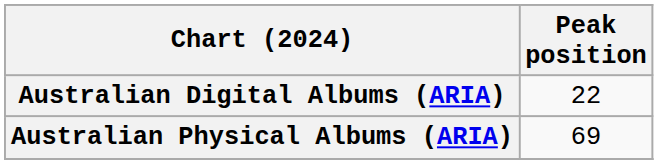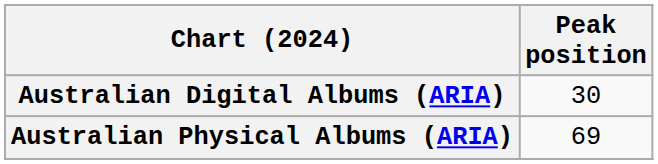 <table class="wikitable sortable plainrowheaders" style="text-align:center">
 <tr>
 <th scope="col">Chart (2024)</th>
 <th scope="col">Peak<br>position</th>
 </tr>
 <tr>
 <th scope="row">Australian Digital Albums (<a href='#'>ARIA</a>)</th>
-<td>22</td>
+<td>30</td>
 </tr>
 <tr>
 <th scope="row">Australian Physical Albums (<a href='#'>ARIA</a>)</th>
 <td>69</td>
 </tr>
 <tr>
 </tr>
 <tr>
 </tr>
 <tr>
 </tr>
 <tr>
 </tr>
 <tr>
 </tr>
 <tr>
 </tr>
 <tr>
 </tr>
 <tr>
 </tr>
 <tr>
 </tr>
 <tr>
 </tr>
 </table>
